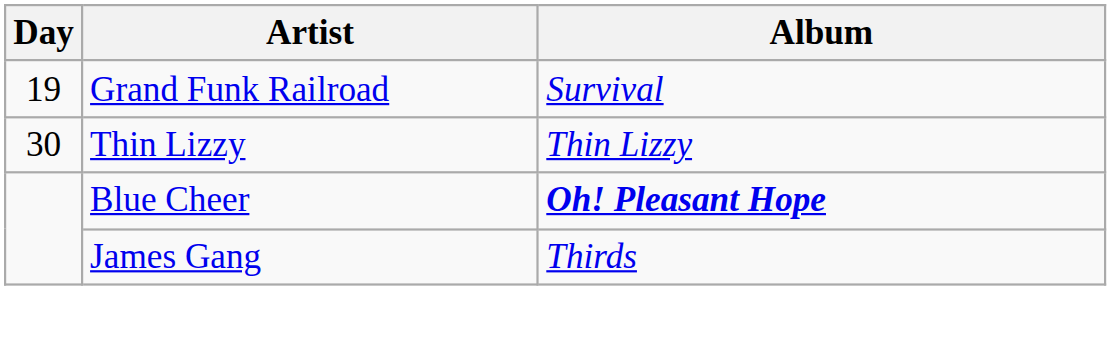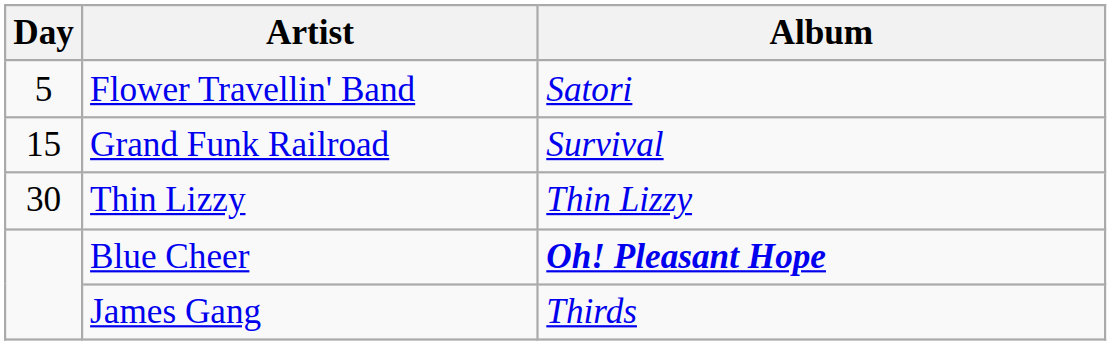 <table class="wikitable" border="1">
 <tr>
 <th>Day</th>
 <th width="200">Artist</th>
 <th width="250">Album</th>
 </tr>
 <tr>
-<td style="text-align:center;" rowspan="1">19</td>
+<td style="text-align:center;" rowspan="1">5</td>
+<td><a href='#'>Flower Travellin' Band</a></td>
+<td><em><a href='#'>Satori</a></em></td>
+</tr>
+<tr>
+<td style="text-align:center;" rowspan="1">15</td>
 <td><a href='#'>Grand Funk Railroad</a></td>
 <td><em><a href='#'>Survival</a></em></td>
 </tr>
 <tr>
 <td style="text-align:center;" rowspan="1">30</td>
 <td><a href='#'>Thin Lizzy</a></td>
 <td><em><a href='#'>Thin Lizzy</a></em></td>
 </tr>
 <tr>
 <td rowspan="2"></td>
 <td><a href='#'>Blue Cheer</a></td>
 <td><strong><em><a href='#'>Oh! Pleasant Hope</a></em></strong></td>
 </tr>
 <tr>
 <td><a href='#'>James Gang</a></td>
 <td><em><a href='#'>Thirds</a></em></td>
 </tr>
 </table>
